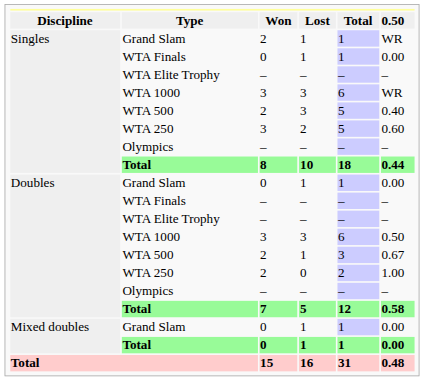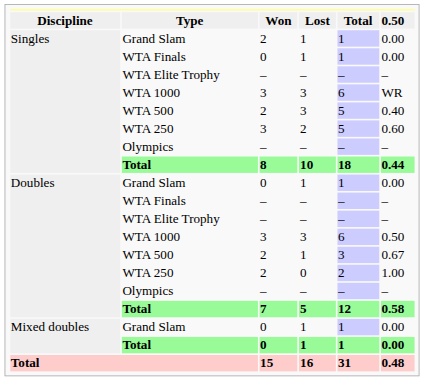 <table class="infobox vcard vevent nowrap" width="40%">
 <tr>
 <th colspan="6" bgcolor=#ff9></th>
 </tr>
 <tr style=background:#efefef;font-weight:bold>
 <th>Discipline</th>
 <th>Type</th>
 <th>Won</th>
 <th>Lost</th>
 <th>Total</th>
 <td>0.50</td>
 </tr>
 <tr>
 <td rowspan="8" bgcolor=efefef>Singles</td>
 <td>Grand Slam</td>
 <td>2</td>
 <td>1</td>
 <td bgcolor="CCCCFF">1</td>
-<td>WR</td>
+<td>0.00</td>
 </tr>
 <tr>
 <td>WTA Finals</td>
 <td>0</td>
 <td>1</td>
 <td bgcolor="CCCCFF">1</td>
 <td>0.00</td>
 </tr>
 <tr>
 <td>WTA Elite Trophy</td>
 <td>–</td>
 <td>–</td>
 <td bgcolor="CCCCFF">–</td>
 <td>–</td>
 </tr>
 <tr>
 <td>WTA 1000</td>
 <td>3</td>
 <td>3</td>
 <td bgcolor="CCCCFF">6</td>
 <td>WR</td>
 </tr>
 <tr>
 <td>WTA 500</td>
 <td>2</td>
 <td>3</td>
 <td bgcolor="CCCCFF">5</td>
 <td>0.40</td>
 </tr>
 <tr>
 <td>WTA 250</td>
 <td>3</td>
 <td>2</td>
 <td bgcolor="CCCCFF">5</td>
 <td>0.60</td>
 </tr>
 <tr>
 <td>Olympics</td>
 <td>–</td>
 <td>–</td>
 <td bgcolor="CCCCFF">–</td>
 <td>–</td>
 </tr>
 <tr style=background:#98FB98;font-weight:bold>
 <td><strong>Total</strong></td>
 <td><strong>8</strong></td>
 <td><strong>10</strong></td>
 <td><strong>18</strong></td>
 <td><strong>0.44</strong></td>
 </tr>
 <tr>
 <td rowspan="8" bgcolor=efefef>Doubles</td>
 <td>Grand Slam</td>
 <td>0</td>
 <td>1</td>
 <td bgcolor="CCCCFF">1</td>
 <td>0.00</td>
 </tr>
 <tr>
 <td>WTA Finals</td>
 <td>–</td>
 <td>–</td>
 <td bgcolor="CCCCFF">–</td>
 <td>–</td>
 </tr>
 <tr>
 <td>WTA Elite Trophy</td>
 <td>–</td>
 <td>–</td>
 <td bgcolor="CCCCFF">–</td>
 <td>–</td>
 </tr>
 <tr>
 <td>WTA 1000</td>
 <td>3</td>
 <td>3</td>
 <td bgcolor="CCCCFF">6</td>
 <td>0.50</td>
 </tr>
 <tr>
 <td>WTA 500</td>
 <td>2</td>
 <td>1</td>
 <td bgcolor="CCCCFF">3</td>
 <td>0.67</td>
 </tr>
 <tr>
 <td>WTA 250</td>
 <td>2</td>
 <td>0</td>
 <td bgcolor="CCCCFF">2</td>
 <td>1.00</td>
 </tr>
 <tr>
 <td>Olympics</td>
 <td>–</td>
 <td>–</td>
 <td bgcolor="CCCCFF">–</td>
 <td>–</td>
 </tr>
 <tr style=background:#98FB98;font-weight:bold>
 <td><strong>Total</strong></td>
 <td><strong>7</strong></td>
 <td><strong>5</strong></td>
 <td><strong>12</strong></td>
 <td><strong>0.58</strong></td>
 </tr>
 <tr>
 <td rowspan=2 bgcolor=efefef>Mixed doubles</td>
 <td>Grand Slam</td>
 <td>0</td>
 <td>1</td>
 <td bgcolor=CCCCFF>1</td>
 <td>0.00</td>
 </tr>
 <tr style=background:#98FB98;font-weight:bold>
 <td><strong>Total</strong></td>
 <td><strong>0</strong></td>
 <td><strong>1</strong></td>
 <td><strong>1</strong></td>
 <td><strong>0.00</strong></td>
 </tr>
 <tr bgcolor="FFCCCC">
 <td colspan="2"><strong>Total</strong></td>
 <td><strong>15</strong></td>
 <td><strong>16</strong></td>
 <td><strong>31</strong></td>
 <td><strong>0.48</strong></td>
 </tr>
 </table>
